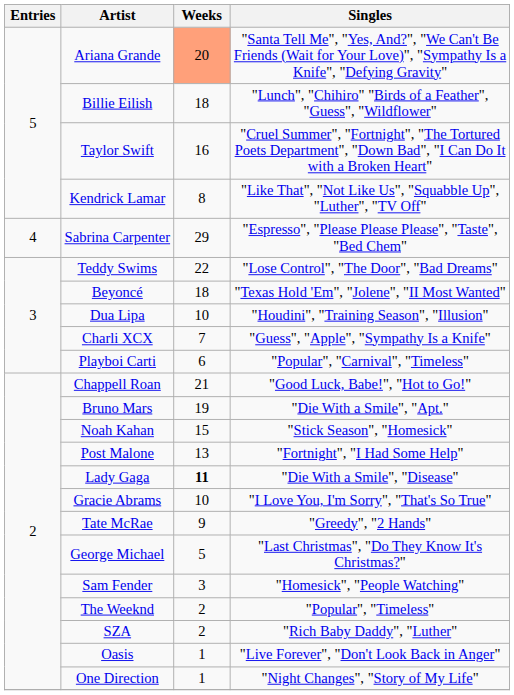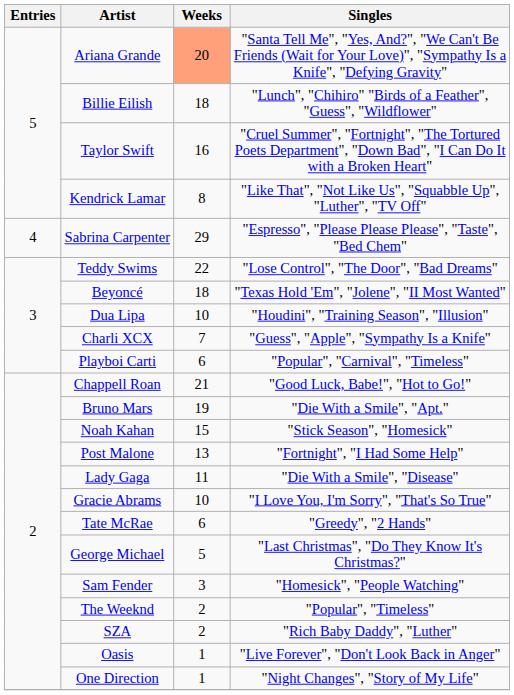 <table class="wikitable sortable" style="text-align: center;">
 <tr>
 <th scope="col" style="width:55px;" data-sort-type="number">Entries</th>
 <th scope="col" style="text-align:center;">Artist</th>
 <th scope="col" style="width:55px;" data-sort-type="number">Weeks</th>
 <th scope="col" style="width:300px;">Singles</th>
 </tr>
 <tr>
 <td style="text-align:center" rowspan="4">5</td>
 <td><a href='#'>Ariana Grande</a> </td>
 <td style="background: lightsalmon;">20</td>
 <td>"<a href='#'>Santa Tell Me</a>", "<a href='#'>Yes, And?</a>", "<a href='#'>We Can't Be Friends (Wait for Your Love)</a>", "<a href='#'>Sympathy Is a Knife</a>", "<a href='#'>Defying Gravity</a>"</td>
 </tr>
 <tr>
 <td><a href='#'>Billie Eilish</a> </td>
 <td>18</td>
 <td>"<a href='#'>Lunch</a>", "<a href='#'>Chihiro</a>" "<a href='#'>Birds of a Feather</a>", "<a href='#'>Guess</a>", "<a href='#'>Wildflower</a>"</td>
 </tr>
 <tr>
 <td><a href='#'>Taylor Swift</a></td>
 <td>16</td>
 <td>"<a href='#'>Cruel Summer</a>", "<a href='#'>Fortnight</a>", "<a href='#'>The Tortured Poets Department</a>", "<a href='#'>Down Bad</a>", "<a href='#'>I Can Do It with a Broken Heart</a>"</td>
 </tr>
 <tr>
 <td><a href='#'>Kendrick Lamar</a></td>
 <td>8</td>
 <td>"<a href='#'>Like That</a>", "<a href='#'>Not Like Us</a>", "<a href='#'>Squabble Up</a>", "<a href='#'>Luther</a>", "<a href='#'>TV Off</a>"</td>
 </tr>
 <tr>
 <td style="text-align:center">4</td>
 <td><a href='#'>Sabrina Carpenter</a></td>
 <td>29</td>
 <td>"<a href='#'>Espresso</a>", "<a href='#'>Please Please Please</a>", "<a href='#'>Taste</a>", "<a href='#'>Bed Chem</a>"</td>
 </tr>
 <tr>
 <td style="text-align:center" rowspan="5">3</td>
 <td><a href='#'>Teddy Swims</a></td>
 <td>22</td>
 <td>"<a href='#'>Lose Control</a>", "<a href='#'>The Door</a>", "<a href='#'>Bad Dreams</a>"</td>
 </tr>
 <tr>
 <td><a href='#'>Beyoncé</a></td>
 <td>18</td>
 <td>"<a href='#'>Texas Hold 'Em</a>", "<a href='#'>Jolene</a>", "<a href='#'>II Most Wanted</a>"</td>
 </tr>
 <tr>
 <td><a href='#'>Dua Lipa</a></td>
 <td>10</td>
 <td>"<a href='#'>Houdini</a>", "<a href='#'>Training Season</a>", "<a href='#'>Illusion</a>"</td>
 </tr>
 <tr>
 <td><a href='#'>Charli XCX</a></td>
 <td>7</td>
 <td>"<a href='#'>Guess</a>", "<a href='#'>Apple</a>", "<a href='#'>Sympathy Is a Knife</a>"</td>
 </tr>
 <tr>
 <td><a href='#'>Playboi Carti</a></td>
 <td>6</td>
 <td>"<a href='#'>Popular</a>", "<a href='#'>Carnival</a>", "<a href='#'>Timeless</a>"</td>
 </tr>
 <tr>
 <td style="text-align:center" rowspan="13">2</td>
 <td><a href='#'>Chappell Roan</a></td>
 <td>21</td>
 <td>"<a href='#'>Good Luck, Babe!</a>", "<a href='#'>Hot to Go!</a>"</td>
 </tr>
 <tr>
 <td><a href='#'>Bruno Mars</a></td>
 <td>19</td>
 <td>"<a href='#'>Die With a Smile</a>", "<a href='#'>Apt.</a>"</td>
 </tr>
 <tr>
 <td><a href='#'>Noah Kahan</a></td>
 <td>15</td>
 <td>"<a href='#'>Stick Season</a>", "<a href='#'>Homesick</a>"</td>
 </tr>
 <tr>
 <td><a href='#'>Post Malone</a> </td>
 <td>13</td>
 <td>"<a href='#'>Fortnight</a>", "<a href='#'>I Had Some Help</a>"</td>
 </tr>
 <tr>
 <td><a href='#'>Lady Gaga</a></td>
-<td><strong>11</strong></td>
+<td>11</td>
 <td>"<a href='#'>Die With a Smile</a>", "<a href='#'>Disease</a>"</td>
 </tr>
 <tr>
 <td><a href='#'>Gracie Abrams</a></td>
 <td>10</td>
 <td>"<a href='#'>I Love You, I'm Sorry</a>", "<a href='#'>That's So True</a>"</td>
 </tr>
 <tr>
 <td><a href='#'>Tate McRae</a></td>
-<td>9</td>
+<td>6</td>
 <td>"<a href='#'>Greedy</a>", "<a href='#'>2 Hands</a>"</td>
 </tr>
 <tr>
 <td><a href='#'>George Michael</a> </td>
 <td>5</td>
 <td>"<a href='#'>Last Christmas</a>", "<a href='#'>Do They Know It's Christmas?</a>"</td>
 </tr>
 <tr>
 <td><a href='#'>Sam Fender</a></td>
 <td>3</td>
 <td>"<a href='#'>Homesick</a>", "<a href='#'>People Watching</a>"</td>
 </tr>
 <tr>
 <td><a href='#'>The Weeknd</a></td>
 <td>2</td>
 <td>"<a href='#'>Popular</a>", "<a href='#'>Timeless</a>"</td>
 </tr>
 <tr>
 <td><a href='#'>SZA</a></td>
 <td>2</td>
 <td>"<a href='#'>Rich Baby Daddy</a>", "<a href='#'>Luther</a>"</td>
 </tr>
 <tr>
 <td><a href='#'>Oasis</a></td>
 <td>1</td>
 <td>"<a href='#'>Live Forever</a>", "<a href='#'>Don't Look Back in Anger</a>"</td>
 </tr>
 <tr>
 <td><a href='#'>One Direction</a></td>
 <td>1</td>
 <td>"<a href='#'>Night Changes</a>", "<a href='#'>Story of My Life</a>"</td>
 </tr>
 <tr>
 </tr>
 </table>
